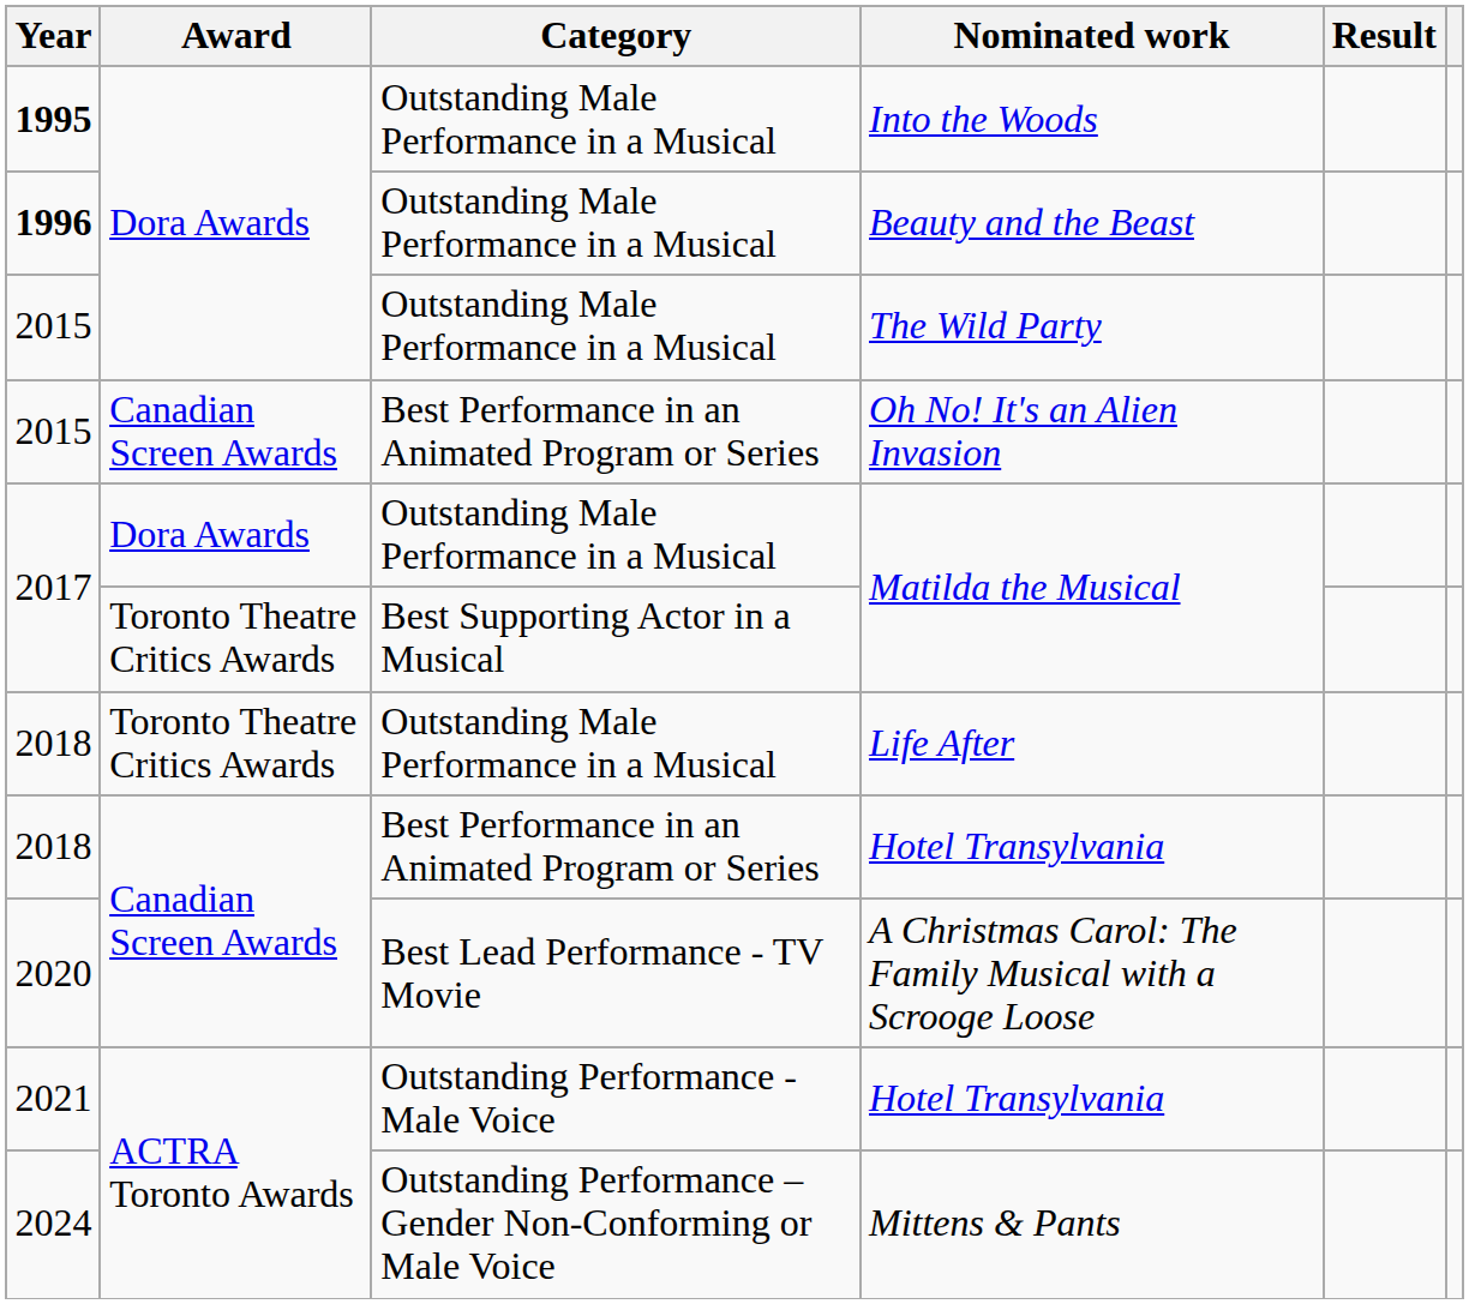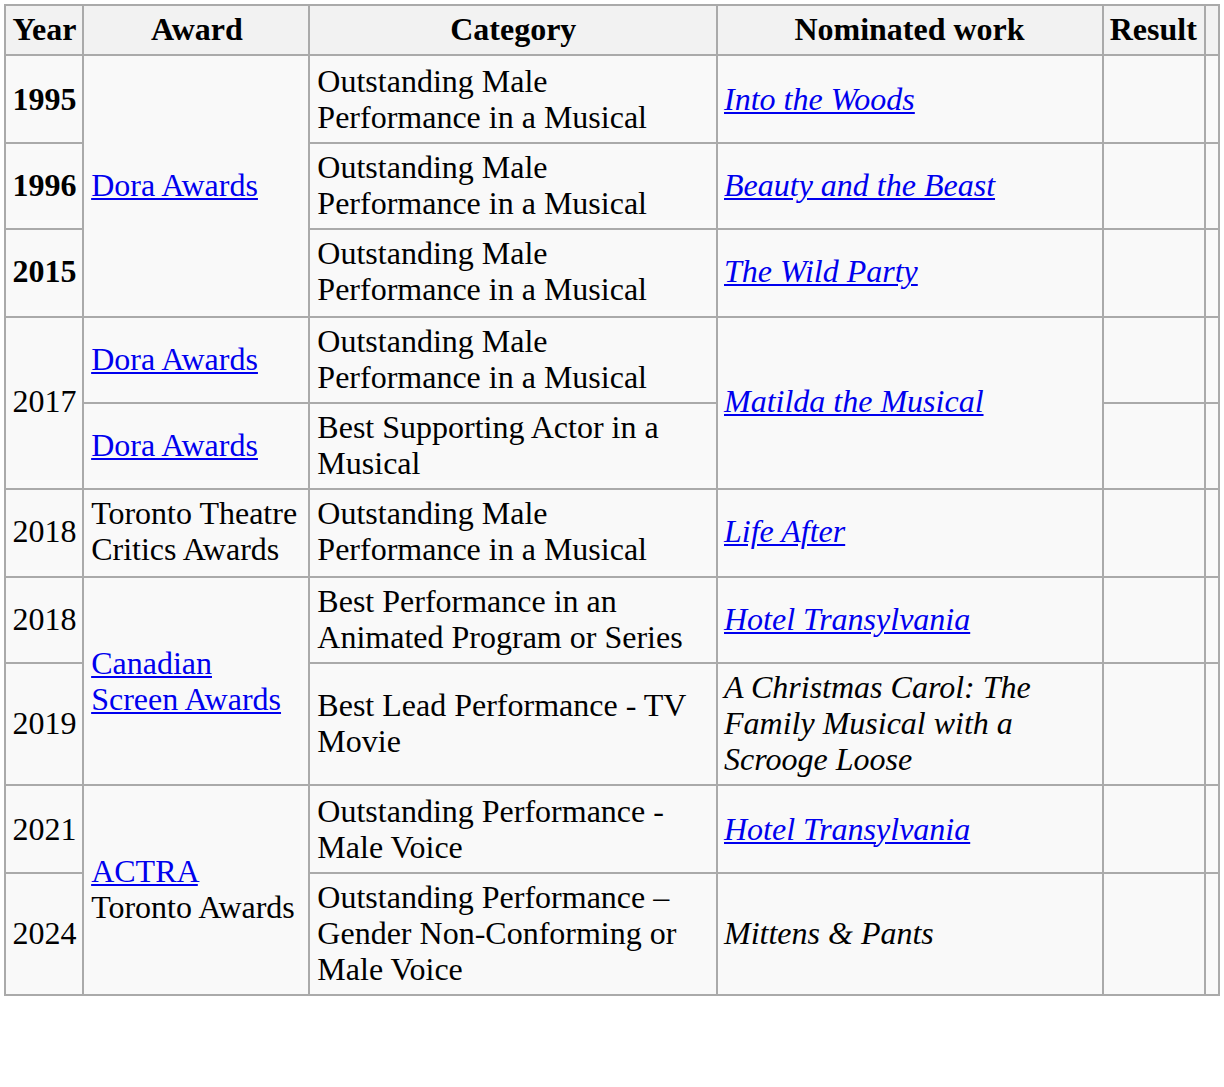 <table class="wikitable"">
 <tr>
 <th>Year</th>
 <th>Award</th>
 <th>Category</th>
 <th>Nominated work</th>
 <th>Result</th>
 <th></th>
 </tr>
 <tr>
 <td><strong>1995</strong></td>
 <td rowspan="3"><a href='#'>Dora Awards</a></td>
 <td>Outstanding Male Performance in a Musical</td>
 <td><em><a href='#'>Into the Woods</a></em></td>
 <td></td>
 <td></td>
 </tr>
 <tr>
 <td><strong>1996</strong></td>
 <td>Outstanding Male Performance in a Musical</td>
 <td><em><a href='#'> Beauty and the Beast</a></em></td>
 <td></td>
 <td></td>
 </tr>
 <tr>
-<td>2015</td>
+<td><strong>2015</strong></td>
 <td>Outstanding Male Performance in a Musical</td>
 <td><em><a href='#'> The Wild Party</a></em></td>
-<td></td>
-<td></td>
-</tr>
-<tr>
-<td>2015</td>
-<td><a href='#'>Canadian Screen Awards</a></td>
-<td>Best Performance in an Animated Program or Series</td>
-<td><em><a href='#'>Oh No! It's an Alien Invasion</a></em></td>
 <td></td>
 <td></td>
 </tr>
 <tr>
 <td rowspan="2">2017</td>
 <td><a href='#'>Dora Awards</a></td>
 <td>Outstanding Male Performance in a Musical</td>
 <td rowspan="2"><em><a href='#'>Matilda the Musical</a></em></td>
 <td></td>
 <td></td>
 </tr>
 <tr>
-<td>Toronto Theatre Critics Awards</td>
+<td><a href='#'>Dora Awards</a></td>
 <td>Best Supporting Actor in a Musical</td>
 <td></td>
 <td></td>
 </tr>
 <tr>
 <td>2018</td>
 <td>Toronto Theatre Critics Awards</td>
 <td>Outstanding Male Performance in a Musical</td>
 <td><em><a href='#'> Life After</a></em></td>
 <td></td>
 <td></td>
 </tr>
 <tr>
 <td>2018</td>
 <td rowspan="2"><a href='#'>Canadian Screen Awards</a></td>
 <td>Best Performance in an Animated Program or Series</td>
 <td><em><a href='#'> Hotel Transylvania</a></em></td>
 <td></td>
 <td></td>
 </tr>
 <tr>
-<td>2020</td>
+<td>2019</td>
 <td>Best Lead Performance - TV Movie</td>
 <td><em>A Christmas Carol: The Family Musical with a Scrooge Loose</em></td>
 <td></td>
 <td></td>
 </tr>
 <tr>
 <td>2021</td>
 <td rowspan="2"><a href='#'>ACTRA</a> Toronto Awards</td>
 <td>Outstanding Performance - Male Voice</td>
 <td><em><a href='#'> Hotel Transylvania</a></em></td>
 <td></td>
 <td></td>
 </tr>
 <tr>
 <td>2024</td>
 <td>Outstanding Performance – Gender Non-Conforming or Male Voice</td>
 <td><em>Mittens & Pants</em></td>
 <td></td>
 <td></td>
 </tr>
 </table>
